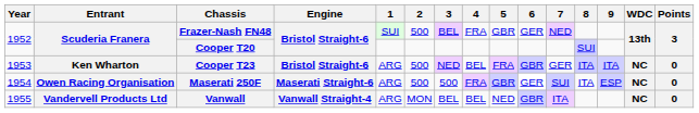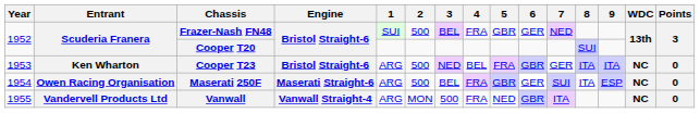 <table class="wikitable" style="text-align:center; font-size:90%">
 <tr>
 <th>Year</th>
 <th>Entrant</th>
 <th>Chassis</th>
 <th>Engine</th>
 <th>1</th>
 <th>2</th>
 <th>3</th>
 <th>4</th>
 <th>5</th>
 <th>6</th>
 <th>7</th>
 <th>8</th>
 <th>9</th>
 <th>WDC</th>
 <th>Points</th>
 </tr>
 <tr>
 <td rowspan="2"><a href='#'>1952</a></td>
 <th rowspan="2"><a href='#'>Scuderia Franera</a></th>
 <th><a href='#'>Frazer-Nash</a> <a href='#'>FN48</a></th>
 <th rowspan="2"><a href='#'>Bristol</a> <a href='#'>Straight-6</a></th>
 <td style="background:#DFFFDF;"><a href='#'>SUI</a><br></td>
 <td><a href='#'>500</a></td>
 <td style="background:#EFCFFF;"><a href='#'>BEL</a><br></td>
 <td><a href='#'>FRA</a></td>
 <td><a href='#'>GBR</a></td>
 <td><a href='#'>GER</a></td>
 <td style="background:#EFCFFF;"><a href='#'>NED</a><br></td>
 <td></td>
 <td></td>
 <th rowspan="2">13th</th>
 <th rowspan="2">3</th>
 </tr>
 <tr>
 <th><a href='#'>Cooper</a> <a href='#'>T20</a></th>
 <td></td>
 <td></td>
 <td></td>
 <td></td>
 <td></td>
 <td></td>
 <td></td>
 <td style="background:#CFCFFF;"><a href='#'>SUI</a><br></td>
 <td></td>
 </tr>
 <tr>
 <td><a href='#'>1953</a></td>
 <th>Ken Wharton</th>
 <th><a href='#'>Cooper</a> <a href='#'>T23</a></th>
 <th><a href='#'>Bristol</a> <a href='#'>Straight-6</a></th>
 <td><a href='#'>ARG</a></td>
 <td><a href='#'>500</a></td>
 <td style="background:#EFCFFF;"><a href='#'>NED</a><br></td>
 <td><a href='#'>BEL</a></td>
 <td style="background:#EFCFFF;"><a href='#'>FRA</a><br></td>
 <td style="background:#CFCFFF;"><a href='#'>GBR</a><br></td>
 <td><a href='#'>GER</a></td>
 <td style="background:#CFCFFF;"><a href='#'>ITA</a><br></td>
 <td style="background:#CFCFFF;"><a href='#'>ITA</a><br></td>
 <th>NC</th>
 <th>0</th>
 </tr>
 <tr>
 <td><a href='#'>1954</a></td>
 <th><a href='#'>Owen Racing Organisation</a></th>
 <th><a href='#'>Maserati</a> <a href='#'>250F</a></th>
 <th><a href='#'>Maserati</a> <a href='#'>Straight-6</a></th>
 <td><a href='#'>ARG</a></td>
 <td><a href='#'>500</a></td>
-<td><a href='#'>500</a></td>
+<td><a href='#'>BEL</a></td>
 <td style="background:#EFCFFF;"><a href='#'>FRA</a><br></td>
 <td style="background:#CFCFFF;"><a href='#'>GBR</a><br></td>
 <td style="background:#FFFFFF;"><a href='#'>GER</a><br></td>
 <td style="background:#CFCFFF;"><a href='#'>SUI</a><br></td>
 <td><a href='#'>ITA</a></td>
 <td style="background:#CFCFFF;"><a href='#'>ESP</a><br></td>
 <th>NC</th>
 <th>0</th>
 </tr>
 <tr>
 <td><a href='#'>1955</a></td>
 <th><a href='#'>Vandervell Products Ltd</a></th>
 <th><a href='#'>Vanwall</a></th>
 <th><a href='#'>Vanwall</a> <a href='#'>Straight-4</a></th>
 <td><a href='#'>ARG</a></td>
 <td><a href='#'>MON</a></td>
-<td><a href='#'>BEL</a></td>
-<td><a href='#'>BEL</a></td>
+<td><a href='#'>500</a></td>
+<td><a href='#'>FRA</a></td>
 <td><a href='#'>NED</a></td>
 <td style="background:#CFCFFF;"><a href='#'>GBR</a><br></td>
 <td style="background:#EFCFFF;"><a href='#'>ITA</a><br></td>
 <td></td>
 <td></td>
 <th>NC</th>
 <th>0</th>
 </tr>
 </table>
